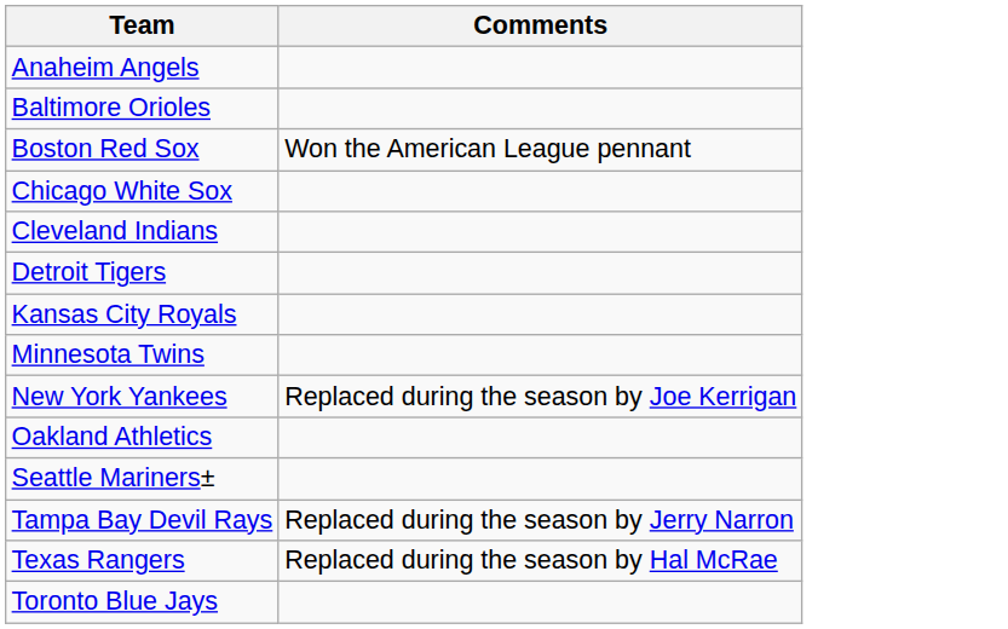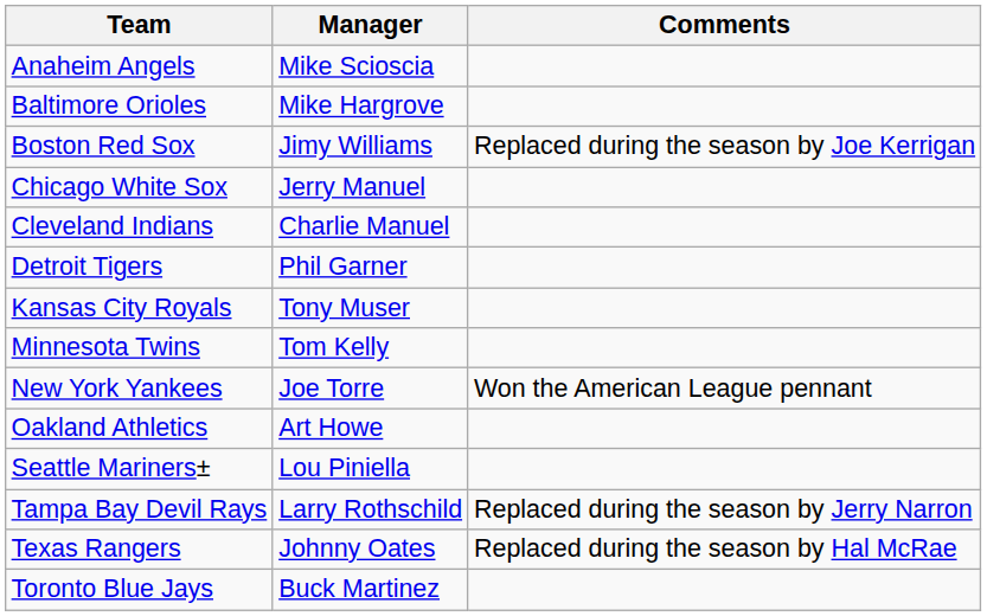 <table class="wikitable">
 <tr>
 <th>Team</th>
+<th>Manager</th>
 <th>Comments</th>
 </tr>
 <tr>
 <td><a href='#'>Anaheim Angels</a></td>
+<td><a href='#'>Mike Scioscia</a></td>
 <td></td>
 </tr>
 <tr>
 <td><a href='#'>Baltimore Orioles</a></td>
+<td><a href='#'>Mike Hargrove</a></td>
 <td></td>
 </tr>
 <tr>
 <td><a href='#'>Boston Red Sox</a></td>
-<td>Won the American League pennant</td>
+<td><a href='#'>Jimy Williams</a></td>
+<td>Replaced during the season by <a href='#'>Joe Kerrigan</a></td>
 </tr>
 <tr>
 <td><a href='#'>Chicago White Sox</a></td>
+<td><a href='#'>Jerry Manuel</a></td>
 <td></td>
 </tr>
 <tr>
 <td><a href='#'>Cleveland Indians</a></td>
+<td><a href='#'>Charlie Manuel</a></td>
 <td></td>
 </tr>
 <tr>
 <td><a href='#'>Detroit Tigers</a></td>
+<td><a href='#'>Phil Garner</a></td>
 <td></td>
 </tr>
 <tr>
 <td><a href='#'>Kansas City Royals</a></td>
+<td><a href='#'>Tony Muser</a></td>
 <td></td>
 </tr>
 <tr>
 <td><a href='#'>Minnesota Twins</a></td>
+<td><a href='#'>Tom Kelly</a></td>
 <td></td>
 </tr>
 <tr>
 <td><a href='#'>New York Yankees</a></td>
-<td>Replaced during the season by <a href='#'>Joe Kerrigan</a></td>
+<td><a href='#'>Joe Torre</a></td>
+<td>Won the American League pennant</td>
 </tr>
 <tr>
 <td><a href='#'>Oakland Athletics</a></td>
+<td><a href='#'>Art Howe</a></td>
 <td></td>
 </tr>
 <tr>
 <td><a href='#'>Seattle Mariners</a>±</td>
+<td><a href='#'>Lou Piniella</a></td>
 <td></td>
 </tr>
 <tr>
 <td><a href='#'>Tampa Bay Devil Rays</a></td>
+<td><a href='#'>Larry Rothschild</a></td>
 <td>Replaced during the season by <a href='#'>Jerry Narron</a></td>
 </tr>
 <tr>
 <td><a href='#'>Texas Rangers</a></td>
+<td><a href='#'>Johnny Oates</a></td>
 <td>Replaced during the season by <a href='#'>Hal McRae</a></td>
 </tr>
 <tr>
 <td><a href='#'>Toronto Blue Jays</a></td>
+<td><a href='#'>Buck Martinez</a></td>
 <td></td>
 </tr>
 </table>
